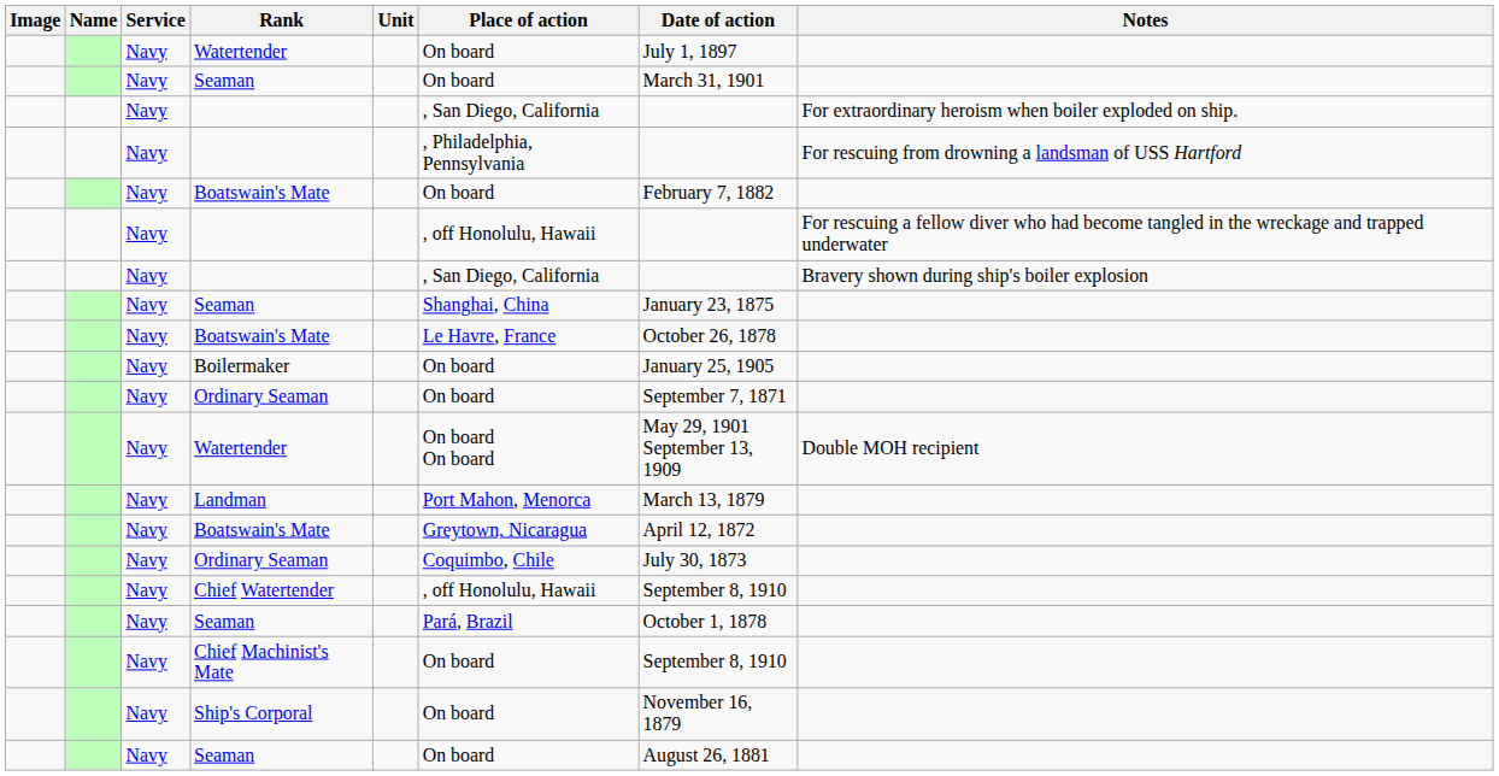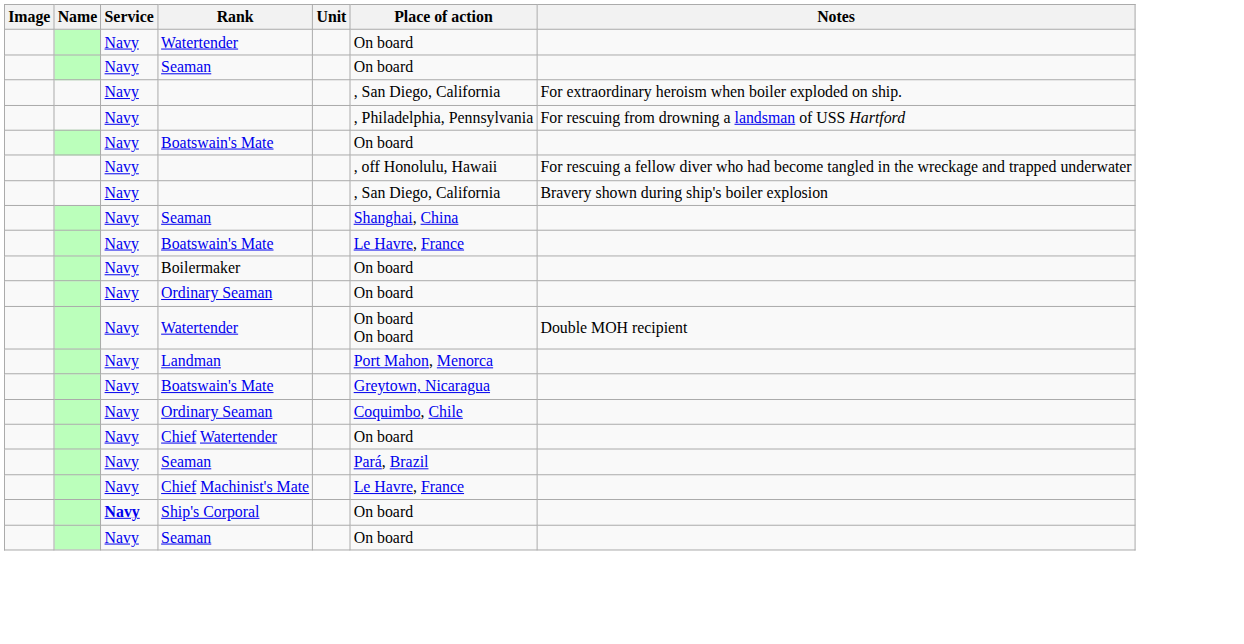 <table class="wikitable sortable">
 <tr>
 <th class="unsortable">Image</th>
 <th>Name</th>
 <th>Service</th>
 <th>Rank</th>
 <th>Unit</th>
 <th>Place of action</th>
-<th>Date of action</th>
 <th class="unsortable">Notes</th>
 </tr>
 <tr>
 <td></td>
 <td style="background:#bfb;"></td>
 <td><a href='#'>Navy</a></td>
 <td><a href='#'>Watertender</a></td>
 <td></td>
 <td>On board </td>
-<td>July 1, 1897</td>
 <td></td>
 </tr>
 <tr>
 <td></td>
 <td style="background:#bfb;"></td>
 <td><a href='#'>Navy</a></td>
 <td><a href='#'>Seaman</a></td>
 <td></td>
 <td>On board </td>
-<td>March 31, 1901</td>
 <td></td>
 </tr>
 <tr>
 <td></td>
 <td></td>
 <td><a href='#'>Navy</a></td>
 <td></td>
 <td></td>
 <td>, San Diego, California</td>
-<td></td>
 <td>For extraordinary heroism when boiler exploded on ship.</td>
 </tr>
 <tr>
 <td></td>
 <td></td>
 <td><a href='#'>Navy</a></td>
 <td></td>
 <td></td>
 <td>, Philadelphia, Pennsylvania</td>
-<td></td>
 <td>For rescuing from drowning a <a href='#'>landsman</a> of USS <em>Hartford</em></td>
 </tr>
 <tr>
 <td></td>
 <td style="background:#bfb;"></td>
 <td><a href='#'>Navy</a></td>
 <td><a href='#'>Boatswain's Mate</a></td>
 <td></td>
 <td>On board </td>
-<td>February 7, 1882</td>
 <td></td>
 </tr>
 <tr>
 <td></td>
 <td></td>
 <td><a href='#'>Navy</a></td>
 <td></td>
 <td></td>
 <td>, off Honolulu, Hawaii</td>
-<td></td>
 <td>For rescuing a fellow diver who had become tangled in the wreckage and trapped underwater</td>
 </tr>
 <tr>
 <td></td>
 <td></td>
 <td><a href='#'>Navy</a></td>
 <td></td>
 <td></td>
 <td>, San Diego, California</td>
-<td></td>
 <td>Bravery shown during ship's boiler explosion</td>
 </tr>
 <tr>
 <td></td>
 <td style="background:#bfb;"></td>
 <td><a href='#'>Navy</a></td>
 <td><a href='#'>Seaman</a></td>
 <td></td>
 <td><a href='#'>Shanghai</a>, <a href='#'>China</a></td>
-<td>January 23, 1875</td>
 <td></td>
 </tr>
 <tr>
 <td></td>
 <td style="background:#bfb;"></td>
 <td><a href='#'>Navy</a></td>
 <td><a href='#'>Boatswain's Mate</a></td>
 <td></td>
 <td><a href='#'>Le Havre</a>, <a href='#'>France</a></td>
-<td>October 26, 1878</td>
 <td></td>
 </tr>
 <tr>
 <td></td>
 <td style="background:#bfb;"></td>
 <td><a href='#'>Navy</a></td>
 <td>Boilermaker</td>
 <td></td>
 <td>On board </td>
-<td>January 25, 1905</td>
 <td></td>
 </tr>
 <tr>
 <td></td>
 <td style="background:#bfb;"></td>
 <td><a href='#'>Navy</a></td>
 <td><a href='#'>Ordinary Seaman</a></td>
 <td></td>
 <td>On board </td>
-<td>September 7, 1871</td>
 <td></td>
 </tr>
 <tr>
 <td></td>
 <td style="background:#bfb;"></td>
 <td><a href='#'>Navy</a></td>
 <td><a href='#'>Watertender</a></td>
 <td></td>
 <td>On board <br>On board </td>
-<td>May 29, 1901<br>September 13, 1909</td>
 <td>Double MOH recipient</td>
 </tr>
 <tr>
 <td></td>
 <td style="background:#bfb;"></td>
 <td><a href='#'>Navy</a></td>
 <td><a href='#'>Landman</a></td>
 <td></td>
 <td><a href='#'>Port Mahon</a>, <a href='#'>Menorca</a></td>
-<td>March 13, 1879</td>
 <td></td>
 </tr>
 <tr>
 <td></td>
 <td style="background:#bfb;"></td>
 <td><a href='#'>Navy</a></td>
 <td><a href='#'>Boatswain's Mate</a></td>
 <td></td>
 <td><a href='#'>Greytown, Nicaragua</a></td>
-<td>April 12, 1872</td>
 <td></td>
 </tr>
 <tr>
 <td></td>
 <td style="background:#bfb;"></td>
 <td><a href='#'>Navy</a></td>
 <td><a href='#'>Ordinary Seaman</a></td>
 <td></td>
 <td><a href='#'>Coquimbo</a>, <a href='#'>Chile</a></td>
-<td>July 30, 1873</td>
 <td></td>
 </tr>
 <tr>
 <td></td>
 <td style="background:#bfb;"></td>
 <td><a href='#'>Navy</a></td>
 <td><a href='#'>Chief</a> <a href='#'>Watertender</a></td>
 <td></td>
-<td>, off Honolulu, Hawaii</td>
-<td>September 8, 1910</td>
+<td>On board </td>
 <td></td>
 </tr>
 <tr>
 <td></td>
 <td style="background:#bfb;"></td>
 <td><a href='#'>Navy</a></td>
 <td><a href='#'>Seaman</a></td>
 <td></td>
 <td><a href='#'>Pará</a>, <a href='#'>Brazil</a></td>
-<td>October 1, 1878</td>
 <td></td>
 </tr>
 <tr>
 <td></td>
 <td style="background:#bfb;"></td>
 <td><a href='#'>Navy</a></td>
 <td><a href='#'>Chief</a> <a href='#'>Machinist's Mate</a></td>
 <td></td>
-<td>On board </td>
-<td>September 8, 1910</td>
+<td><a href='#'>Le Havre</a>, <a href='#'>France</a></td>
 <td></td>
 </tr>
 <tr>
 <td></td>
 <td style="background:#bfb;"></td>
-<td><a href='#'>Navy</a></td>
+<td><strong><a href='#'>Navy</a></strong></td>
 <td><a href='#'>Ship's Corporal</a></td>
 <td></td>
 <td>On board </td>
-<td>November 16, 1879</td>
 <td></td>
 </tr>
 <tr>
 <td></td>
 <td style="background:#bfb;"></td>
 <td><a href='#'>Navy</a></td>
 <td><a href='#'>Seaman</a></td>
 <td></td>
 <td>On board </td>
-<td>August 26, 1881</td>
 <td></td>
 </tr>
 </table>
